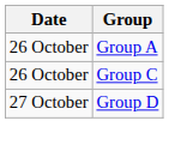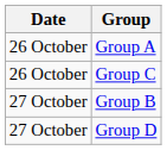 <table class="wikitable">
 <tr>
 <th>Date</th>
 <th>Group</th>
 </tr>
 <tr>
 <td style="text-align:right;">26 October</td>
 <td style="text-align:left;"><a href='#'>Group A</a></td>
 </tr>
 <tr>
 <td style="text-align:right;">26 October</td>
 <td style="text-align:left;"><a href='#'>Group C</a></td>
 </tr>
 <tr>
 <td style="text-align:right;">27 October</td>
+<td style="text-align:left;"><a href='#'>Group B</a></td>
+</tr>
+<tr>
+<td style="text-align:right;">27 October</td>
 <td style="text-align:left;"><a href='#'>Group D</a></td>
 </tr>
 </table>
